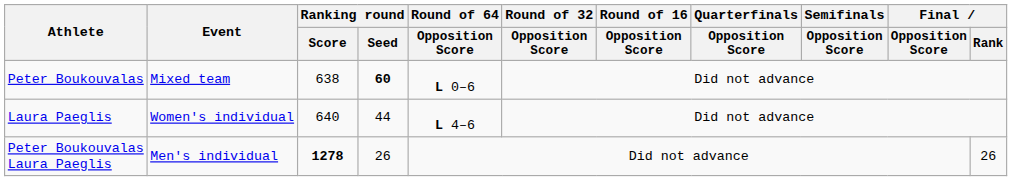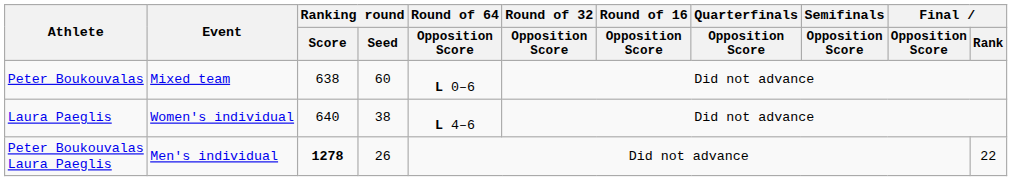 <table class=wikitable style=font-size:90%;text-align:center>
 <tr>
 <th rowspan=2>Athlete</th>
 <th rowspan=2>Event</th>
 <th colspan=2>Ranking round</th>
 <th>Round of 64</th>
 <th>Round of 32</th>
 <th>Round of 16</th>
 <th>Quarterfinals</th>
 <th>Semifinals</th>
 <th colspan=2>Final / </th>
 </tr>
 <tr style=font-size:95%>
 <th>Score</th>
 <th>Seed</th>
 <th>Opposition<br>Score</th>
 <th>Opposition<br>Score</th>
 <th>Opposition<br>Score</th>
 <th>Opposition<br>Score</th>
 <th>Opposition<br>Score</th>
 <th>Opposition<br>Score</th>
 <th>Rank</th>
 </tr>
 <tr>
 <td align=left><a href='#'>Peter Boukouvalas</a></td>
 <td align=left><a href='#'>Mixed team</a></td>
 <td>638</td>
-<td><strong>60</strong></td>
+<td>60</td>
 <td><br><strong>L</strong> 0–6</td>
 <td colspan=6>Did not advance</td>
 </tr>
 <tr>
 <td align=left><a href='#'>Laura Paeglis</a></td>
 <td align=left><a href='#'>Women's individual</a></td>
 <td>640</td>
-<td>44</td>
+<td>38</td>
 <td><br><strong>L</strong> 4–6</td>
 <td colspan=6>Did not advance</td>
 </tr>
 <tr>
 <td align=left><a href='#'>Peter Boukouvalas</a><br><a href='#'>Laura Paeglis</a></td>
 <td align=left><a href='#'>Men's individual</a></td>
 <td><strong>1278</strong></td>
 <td>26</td>
 <td colspan=6>Did not advance</td>
-<td>26</td>
+<td>22</td>
 </tr>
 </table>
